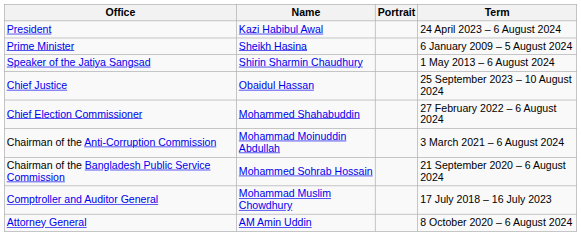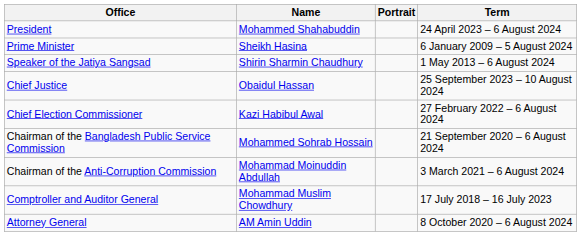 <table class="wikitable sortable">
 <tr>
 <th>Office</th>
 <th>Name</th>
 <th>Portrait</th>
 <th>Term</th>
 </tr>
 <tr>
 <td><a href='#'>President</a></td>
-<td><a href='#'>Kazi Habibul Awal</a></td>
+<td><a href='#'>Mohammed Shahabuddin</a></td>
 <td></td>
 <td>24 April 2023 – 6 August 2024</td>
 </tr>
 <tr>
 <td><a href='#'>Prime Minister</a></td>
 <td><a href='#'>Sheikh Hasina</a></td>
 <td></td>
 <td>6 January 2009 – 5 August 2024</td>
 </tr>
 <tr>
 <td><a href='#'>Speaker of the Jatiya Sangsad</a></td>
 <td><a href='#'>Shirin Sharmin Chaudhury</a></td>
 <td></td>
 <td>1 May 2013 – 6 August 2024</td>
 </tr>
 <tr>
 <td><a href='#'>Chief Justice</a></td>
 <td><a href='#'>Obaidul Hassan</a></td>
 <td></td>
 <td>25 September 2023 – 10 August 2024</td>
 </tr>
 <tr>
 <td><a href='#'>Chief Election Commissioner</a></td>
-<td><a href='#'>Mohammed Shahabuddin</a></td>
+<td><a href='#'>Kazi Habibul Awal</a></td>
 <td></td>
 <td>27 February 2022 – 6 August 2024</td>
+</tr>
+<tr>
+<td>Chairman of the <a href='#'>Bangladesh Public Service Commission</a></td>
+<td><a href='#'>Mohammed Sohrab Hossain</a></td>
+<td></td>
+<td>21 September 2020 – 6 August 2024</td>
 </tr>
 <tr>
 <td>Chairman of the <a href='#'>Anti-Corruption Commission</a></td>
 <td><a href='#'>Mohammad Moinuddin Abdullah</a></td>
 <td></td>
 <td>3 March 2021 – 6 August 2024</td>
-</tr>
-<tr>
-<td>Chairman of the <a href='#'>Bangladesh Public Service Commission</a></td>
-<td><a href='#'>Mohammed Sohrab Hossain</a></td>
-<td></td>
-<td>21 September 2020 – 6 August 2024</td>
 </tr>
 <tr>
 <td><a href='#'>Comptroller and Auditor General</a></td>
 <td><a href='#'>Mohammad Muslim Chowdhury</a></td>
 <td></td>
 <td>17 July 2018 – 16 July 2023</td>
 </tr>
 <tr>
 <td><a href='#'>Attorney General</a></td>
 <td><a href='#'>AM Amin Uddin</a></td>
 <td></td>
 <td>8 October 2020 – 6 August 2024</td>
 </tr>
 </table>
